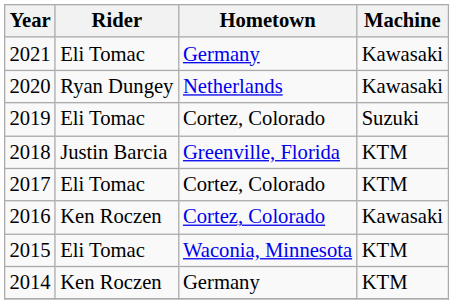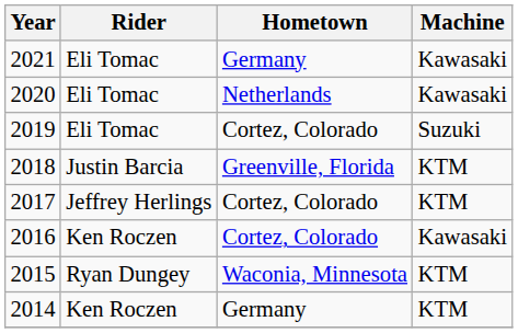 <table class="wikitable">
 <tr>
 <th>Year</th>
 <th>Rider</th>
 <th>Hometown</th>
 <th>Machine</th>
 </tr>
 <tr>
 <td>2021</td>
 <td>Eli Tomac</td>
 <td><a href='#'>Germany</a></td>
 <td>Kawasaki</td>
 </tr>
 <tr>
 <td>2020</td>
-<td>Ryan Dungey</td>
+<td>Eli Tomac</td>
 <td><a href='#'>Netherlands</a></td>
 <td>Kawasaki</td>
 </tr>
 <tr>
 <td>2019</td>
 <td>Eli Tomac</td>
 <td>Cortez, Colorado</td>
 <td>Suzuki</td>
 </tr>
 <tr>
 <td>2018</td>
 <td>Justin Barcia</td>
 <td><a href='#'>Greenville, Florida</a></td>
 <td>KTM</td>
 </tr>
 <tr>
 <td>2017</td>
-<td>Eli Tomac</td>
+<td>Jeffrey Herlings</td>
 <td>Cortez, Colorado</td>
 <td>KTM</td>
 </tr>
 <tr>
 <td>2016</td>
 <td>Ken Roczen</td>
 <td><a href='#'>Cortez, Colorado</a></td>
 <td>Kawasaki</td>
 </tr>
 <tr>
 <td>2015</td>
-<td>Eli Tomac</td>
+<td>Ryan Dungey</td>
 <td><a href='#'>Waconia, Minnesota</a></td>
 <td>KTM</td>
 </tr>
 <tr>
 <td>2014</td>
 <td>Ken Roczen</td>
 <td>Germany</td>
 <td>KTM</td>
 </tr>
 <tr>
 </tr>
 </table>
